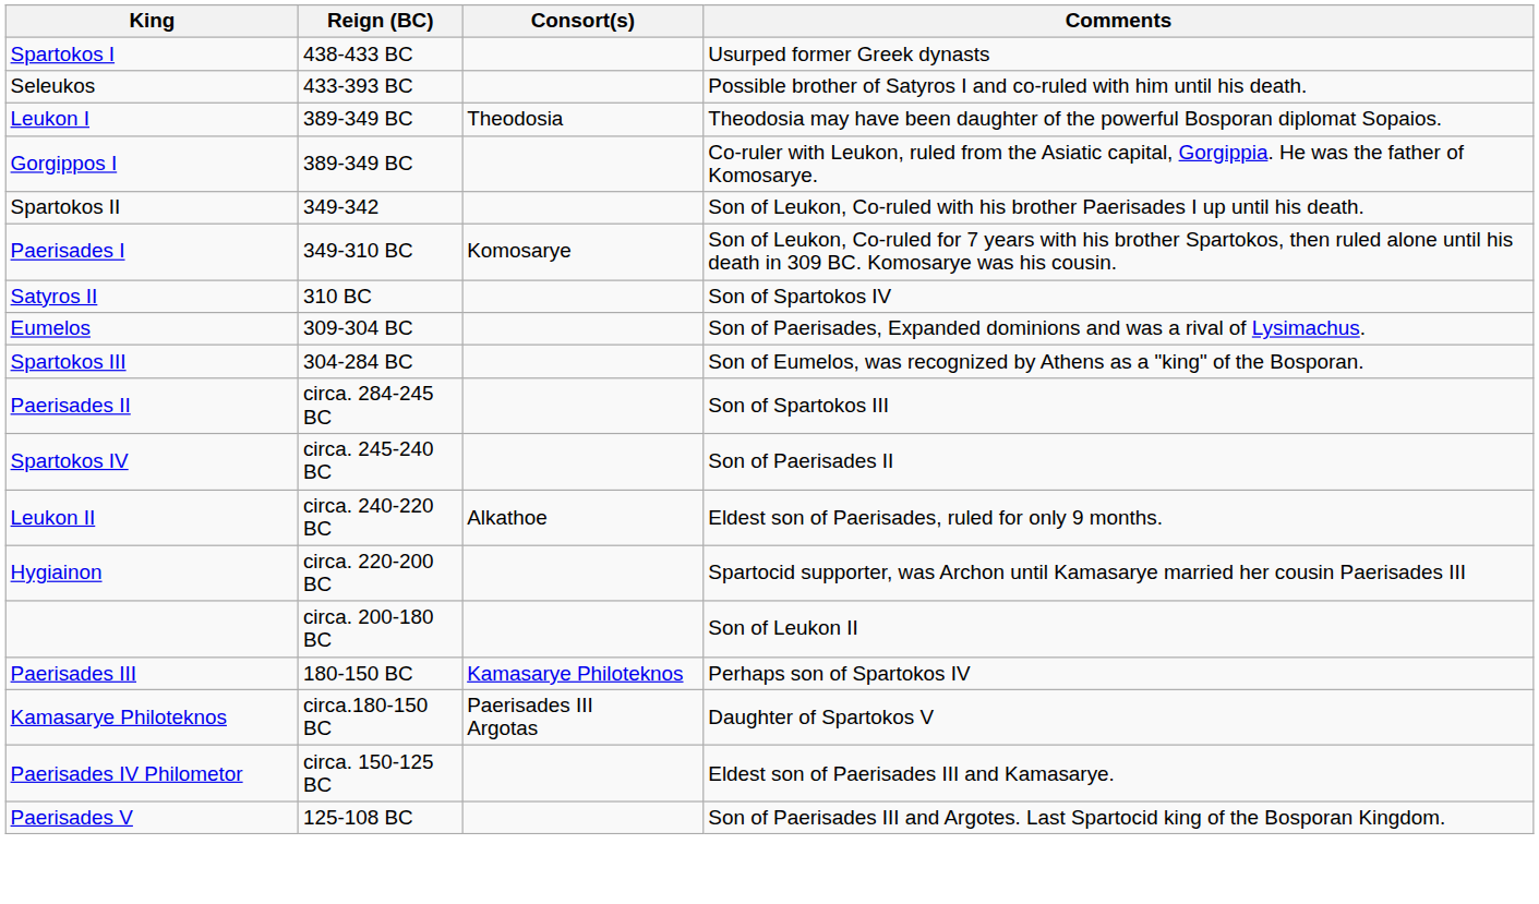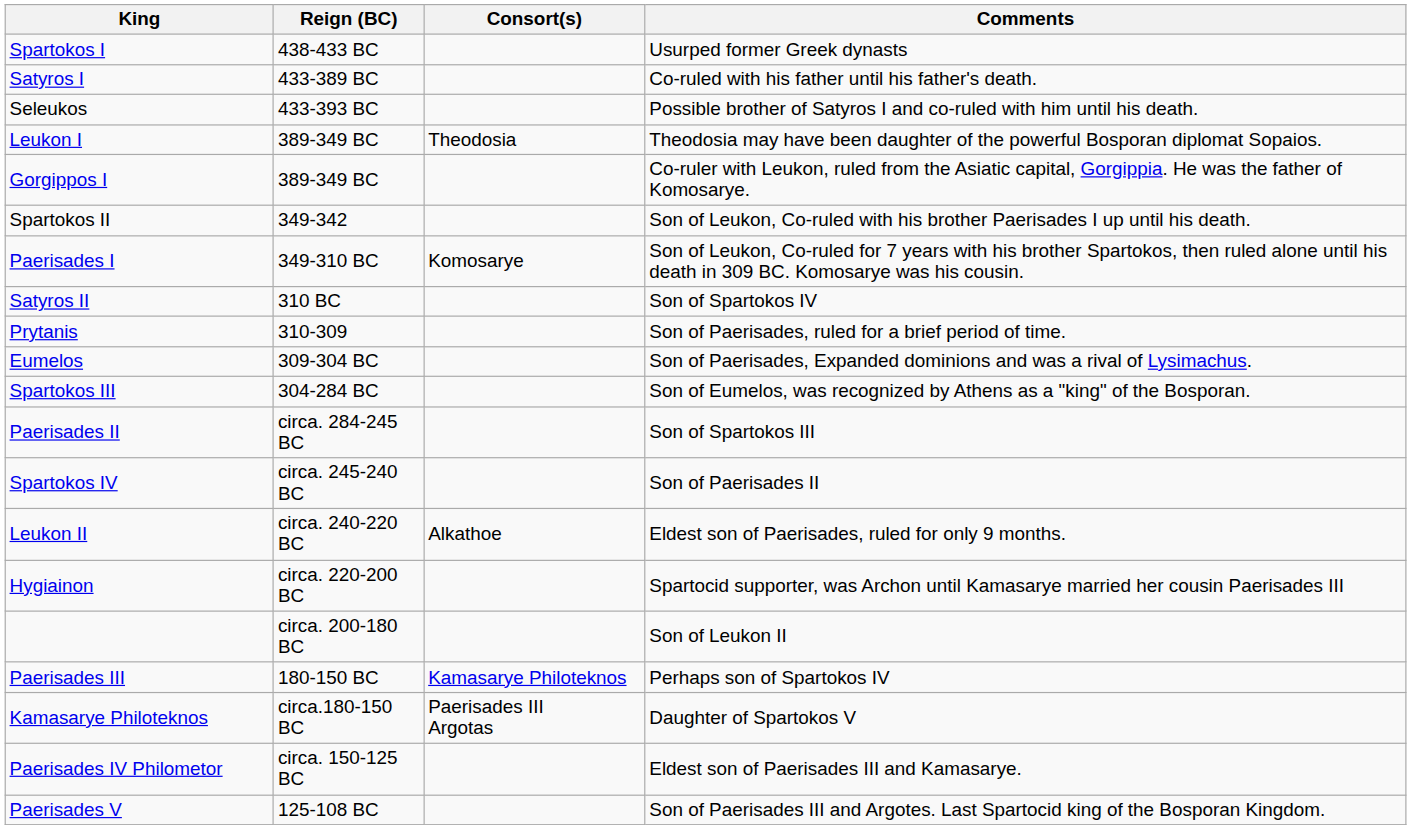 <table class="wikitable" align="center" | style="margin: 1em auto 1em auto; width: 75%">
 <tr>
 <th width="220px">King</th>
 <th align="center"  width="120px">Reign (BC)</th>
 <th width="180px">Consort(s)</th>
 <th>Comments</th>
 </tr>
 <tr>
 <td><a href='#'>Spartokos I</a></td>
 <td>438-433 BC</td>
 <td></td>
 <td>Usurped former Greek dynasts</td>
+</tr>
+<tr>
+<td><a href='#'>Satyros I</a></td>
+<td>433-389 BC</td>
+<td></td>
+<td>Co-ruled with his father until his father's death.</td>
 </tr>
 <tr>
 <td>Seleukos</td>
 <td>433-393 BC</td>
 <td></td>
 <td>Possible brother of Satyros I and co-ruled with him until his death.</td>
 </tr>
 <tr>
 <td><a href='#'>Leukon I</a></td>
 <td>389-349 BC</td>
 <td>Theodosia</td>
 <td>Theodosia may have been daughter of the powerful Bosporan diplomat Sopaios.</td>
 </tr>
 <tr>
 <td><a href='#'>Gorgippos I</a></td>
 <td>389-349 BC</td>
 <td></td>
 <td>Co-ruler with Leukon, ruled from the Asiatic capital, <a href='#'>Gorgippia</a>. He was the father of Komosarye.</td>
 </tr>
 <tr>
 <td>Spartokos II</td>
 <td>349-342</td>
 <td></td>
 <td>Son of Leukon, Co-ruled with his brother Paerisades I up until his death.</td>
 </tr>
 <tr>
 <td><a href='#'>Paerisades I</a></td>
 <td>349-310 BC</td>
 <td>Komosarye</td>
 <td>Son of Leukon, Co-ruled for 7 years with his brother Spartokos, then ruled alone until his death in 309 BC. Komosarye was his cousin.</td>
 </tr>
 <tr>
 <td><a href='#'>Satyros II</a></td>
 <td>310 BC</td>
 <td></td>
 <td>Son of Spartokos IV</td>
+</tr>
+<tr>
+<td><a href='#'>Prytanis</a></td>
+<td>310-309</td>
+<td></td>
+<td>Son of Paerisades, ruled for a brief period of time.</td>
 </tr>
 <tr>
 <td><a href='#'>Eumelos</a></td>
 <td>309-304 BC</td>
 <td></td>
 <td>Son of Paerisades, Expanded dominions and was a rival of <a href='#'>Lysimachus</a>.</td>
 </tr>
 <tr>
 <td><a href='#'>Spartokos III</a></td>
 <td>304-284 BC</td>
 <td></td>
 <td>Son of Eumelos, was recognized by Athens as a "king" of the Bosporan.</td>
 </tr>
 <tr>
 <td><a href='#'>Paerisades II</a></td>
 <td>circa. 284-245 BC</td>
 <td></td>
 <td>Son of Spartokos III</td>
 </tr>
 <tr>
 <td><a href='#'>Spartokos IV</a></td>
 <td>circa. 245-240 BC</td>
 <td></td>
 <td>Son of Paerisades II</td>
 </tr>
 <tr>
 <td><a href='#'>Leukon II</a></td>
 <td>circa. 240-220 BC</td>
 <td>Alkathoe</td>
 <td>Eldest son of Paerisades, ruled for only 9 months.</td>
 </tr>
 <tr>
 <td><a href='#'>Hygiainon</a></td>
 <td>circa. 220-200 BC</td>
 <td></td>
 <td>Spartocid supporter, was Archon until Kamasarye married her cousin Paerisades III</td>
 </tr>
 <tr>
 <td></td>
 <td>circa. 200-180 BC</td>
 <td></td>
 <td>Son of Leukon II</td>
 </tr>
 <tr>
 <td><a href='#'>Paerisades III</a></td>
 <td>180-150 BC</td>
 <td><a href='#'>Kamasarye Philoteknos</a></td>
 <td>Perhaps son of Spartokos IV</td>
 </tr>
 <tr>
 <td><a href='#'>Kamasarye Philoteknos</a></td>
 <td>circa.180-150 BC</td>
 <td>Paerisades III<br>Argotas</td>
 <td>Daughter of Spartokos V</td>
 </tr>
 <tr>
 <td><a href='#'>Paerisades IV Philometor</a></td>
 <td>circa. 150-125 BC</td>
 <td></td>
 <td>Eldest son of Paerisades III and Kamasarye.</td>
 </tr>
 <tr>
 <td><a href='#'>Paerisades V</a></td>
 <td>125-108 BC</td>
 <td></td>
 <td>Son of Paerisades III and Argotes. Last Spartocid king of the Bosporan Kingdom.</td>
 </tr>
 </table>
